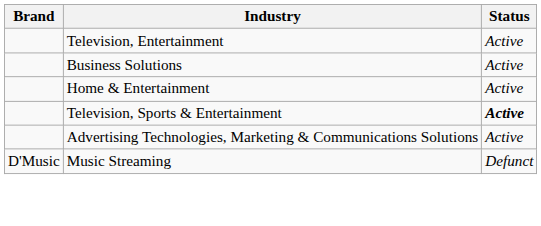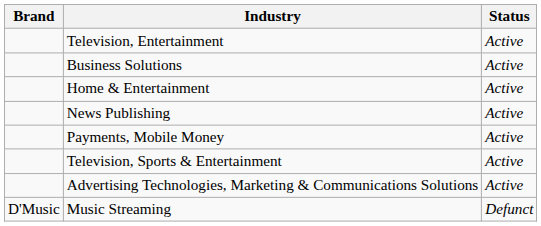 <table class="wikitable">
 <tr>
 <th>Brand</th>
 <th>Industry</th>
 <th>Status</th>
 </tr>
 <tr>
 <td></td>
 <td>Television, Entertainment</td>
 <td><em>Active</em></td>
 </tr>
 <tr>
 <td></td>
 <td>Business Solutions</td>
 <td><em>Active</em></td>
 </tr>
 <tr>
 <td></td>
 <td>Home & Entertainment</td>
 <td><em>Active</em></td>
 </tr>
 <tr>
 <td></td>
+<td>News Publishing</td>
+<td><em>Active</em></td>
+</tr>
+<tr>
+<td></td>
+<td>Payments, Mobile Money</td>
+<td><em>Active</em></td>
+</tr>
+<tr>
+<td></td>
 <td>Television, Sports & Entertainment</td>
-<td><strong><em>Active</em></strong></td>
+<td><em>Active</em></td>
 </tr>
 <tr>
 <td></td>
 <td>Advertising Technologies, Marketing & Communications Solutions</td>
 <td><em>Active</em></td>
 </tr>
 <tr>
 <td>D'Music</td>
 <td>Music Streaming</td>
 <td><em>Defunct</em></td>
 </tr>
 </table>
